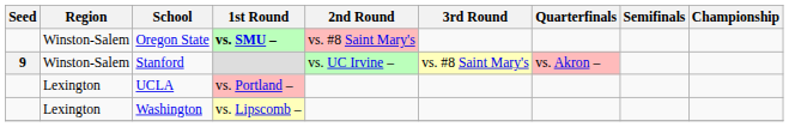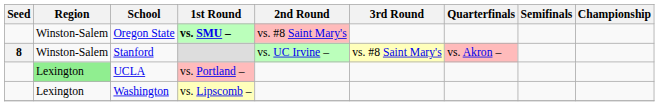 <table class="sortable wikitable" style="white-space:nowrap; font-size:90%;">
 <tr>
 <th>Seed</th>
 <th>Region</th>
 <th>School</th>
 <th>1st Round</th>
 <th>2nd Round</th>
 <th>3rd Round</th>
 <th>Quarterfinals</th>
 <th>Semifinals</th>
 <th>Championship</th>
 </tr>
 <tr>
 <td></td>
 <td>Winston-Salem</td>
 <td><a href='#'>Oregon State</a></td>
 <td style="background:#bfb;"><strong> vs. <a href='#'>SMU</a> – </strong></td>
 <td style="background:#fbb;"> vs. #8 <a href='#'>Saint Mary's</a> </td>
 <td></td>
 <td></td>
 <td></td>
 <td></td>
 </tr>
 <tr>
-<th align=center>9</th>
+<th align=center>8</th>
 <td>Winston-Salem</td>
 <td><a href='#'>Stanford</a></td>
 <td bgcolor=#ddd></td>
 <td style="background:#bfb;"> vs. <a href='#'>UC Irvine</a> – </td>
 <td style="background:#ffb;"> vs. #8 <a href='#'>Saint Mary's</a> </td>
 <td style="background:#fbb;"> vs. <a href='#'>Akron</a> – </td>
 <td></td>
 <td></td>
 </tr>
 <tr>
 <td></td>
-<td>Lexington</td>
+<td style="background: lightgreen;">Lexington</td>
 <td><a href='#'>UCLA</a></td>
 <td style="background:#fbb;"> vs. <a href='#'>Portland</a> – </td>
 <td></td>
 <td></td>
 <td></td>
 <td></td>
 <td></td>
 </tr>
 <tr>
 <td></td>
 <td>Lexington</td>
 <td><a href='#'>Washington</a></td>
 <td style="background:#ffb;"> vs. <a href='#'>Lipscomb</a> – </td>
 <td></td>
 <td></td>
 <td></td>
 <td></td>
 <td></td>
 </tr>
 <tr>
 </tr>
 </table>
